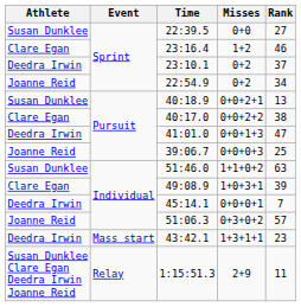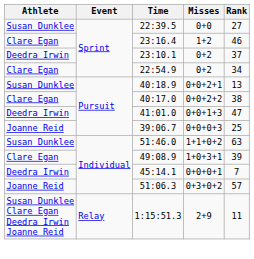 <table class=wikitable style=font-size:90%;text-align:center>
 <tr>
 <th>Athlete</th>
 <th>Event</th>
 <th>Time</th>
 <th>Misses</th>
 <th>Rank</th>
 </tr>
 <tr>
 <td align=left><a href='#'>Susan Dunklee</a></td>
 <td align=left rowspan=4><a href='#'>Sprint</a></td>
 <td>22:39.5</td>
 <td>0+0</td>
 <td>27</td>
 </tr>
 <tr>
 <td align=left><a href='#'>Clare Egan</a></td>
 <td>23:16.4</td>
 <td>1+2</td>
 <td>46</td>
 </tr>
 <tr>
 <td align=left><a href='#'>Deedra Irwin</a></td>
 <td>23:10.1</td>
 <td>0+2</td>
 <td>37</td>
 </tr>
 <tr>
-<td align=left><a href='#'>Joanne Reid</a></td>
+<td align=left><a href='#'>Clare Egan</a></td>
 <td>22:54.9</td>
 <td>0+2</td>
 <td>34</td>
 </tr>
 <tr>
 <td align=left><a href='#'>Susan Dunklee</a></td>
 <td align=left rowspan=4><a href='#'>Pursuit</a></td>
 <td>40:18.9</td>
 <td>0+0+2+1</td>
 <td>13</td>
 </tr>
 <tr>
 <td align=left><a href='#'>Clare Egan</a></td>
 <td>40:17.0</td>
 <td>0+0+2+2</td>
 <td>38</td>
 </tr>
 <tr>
 <td align=left><a href='#'>Deedra Irwin</a></td>
 <td>41:01.0</td>
 <td>0+0+1+3</td>
 <td>47</td>
 </tr>
 <tr>
 <td align=left><a href='#'>Joanne Reid</a></td>
 <td>39:06.7</td>
 <td>0+0+0+3</td>
 <td>25</td>
 </tr>
 <tr>
 <td align=left><a href='#'>Susan Dunklee</a></td>
 <td align=left rowspan=4><a href='#'>Individual</a></td>
 <td>51:46.0</td>
 <td>1+1+0+2</td>
 <td>63</td>
 </tr>
 <tr>
 <td align=left><a href='#'>Clare Egan</a></td>
 <td>49:08.9</td>
 <td>1+0+3+1</td>
 <td>39</td>
 </tr>
 <tr>
 <td align=left><a href='#'>Deedra Irwin</a></td>
 <td>45:14.1</td>
 <td>0+0+0+1</td>
 <td>7</td>
 </tr>
 <tr>
 <td align=left><a href='#'>Joanne Reid</a></td>
 <td>51:06.3</td>
 <td>0+3+0+2</td>
 <td>57</td>
 </tr>
 <tr>
-<td align=left><a href='#'>Deedra Irwin</a></td>
-<td align=left><a href='#'>Mass start</a></td>
-<td>43:42.1</td>
-<td>1+3+1+1</td>
-<td>23</td>
-</tr>
-<tr>
 <td align=left><a href='#'>Susan Dunklee</a><br><a href='#'>Clare Egan</a><br><a href='#'>Deedra Irwin</a><br><a href='#'>Joanne Reid</a></td>
 <td align=left><a href='#'>Relay</a></td>
 <td>1:15:51.3</td>
 <td>2+9</td>
 <td>11</td>
 </tr>
 </table>
